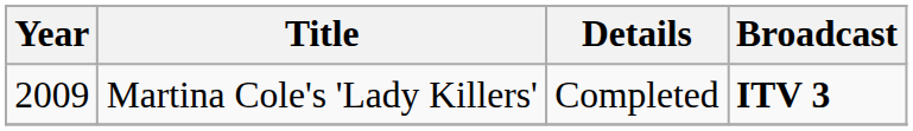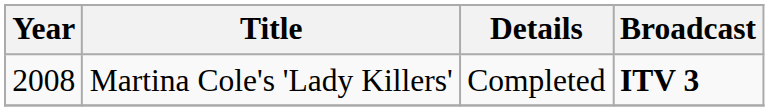 <table class="wikitable">
 <tr>
 <th>Year</th>
 <th>Title</th>
 <th>Details</th>
 <th>Broadcast</th>
 </tr>
 <tr>
-<td>2009</td>
+<td>2008</td>
 <td>Martina Cole's 'Lady Killers'</td>
 <td>Completed</td>
 <td><strong>ITV 3</strong></td>
 </tr>
 <tr>
 </tr>
 </table>
